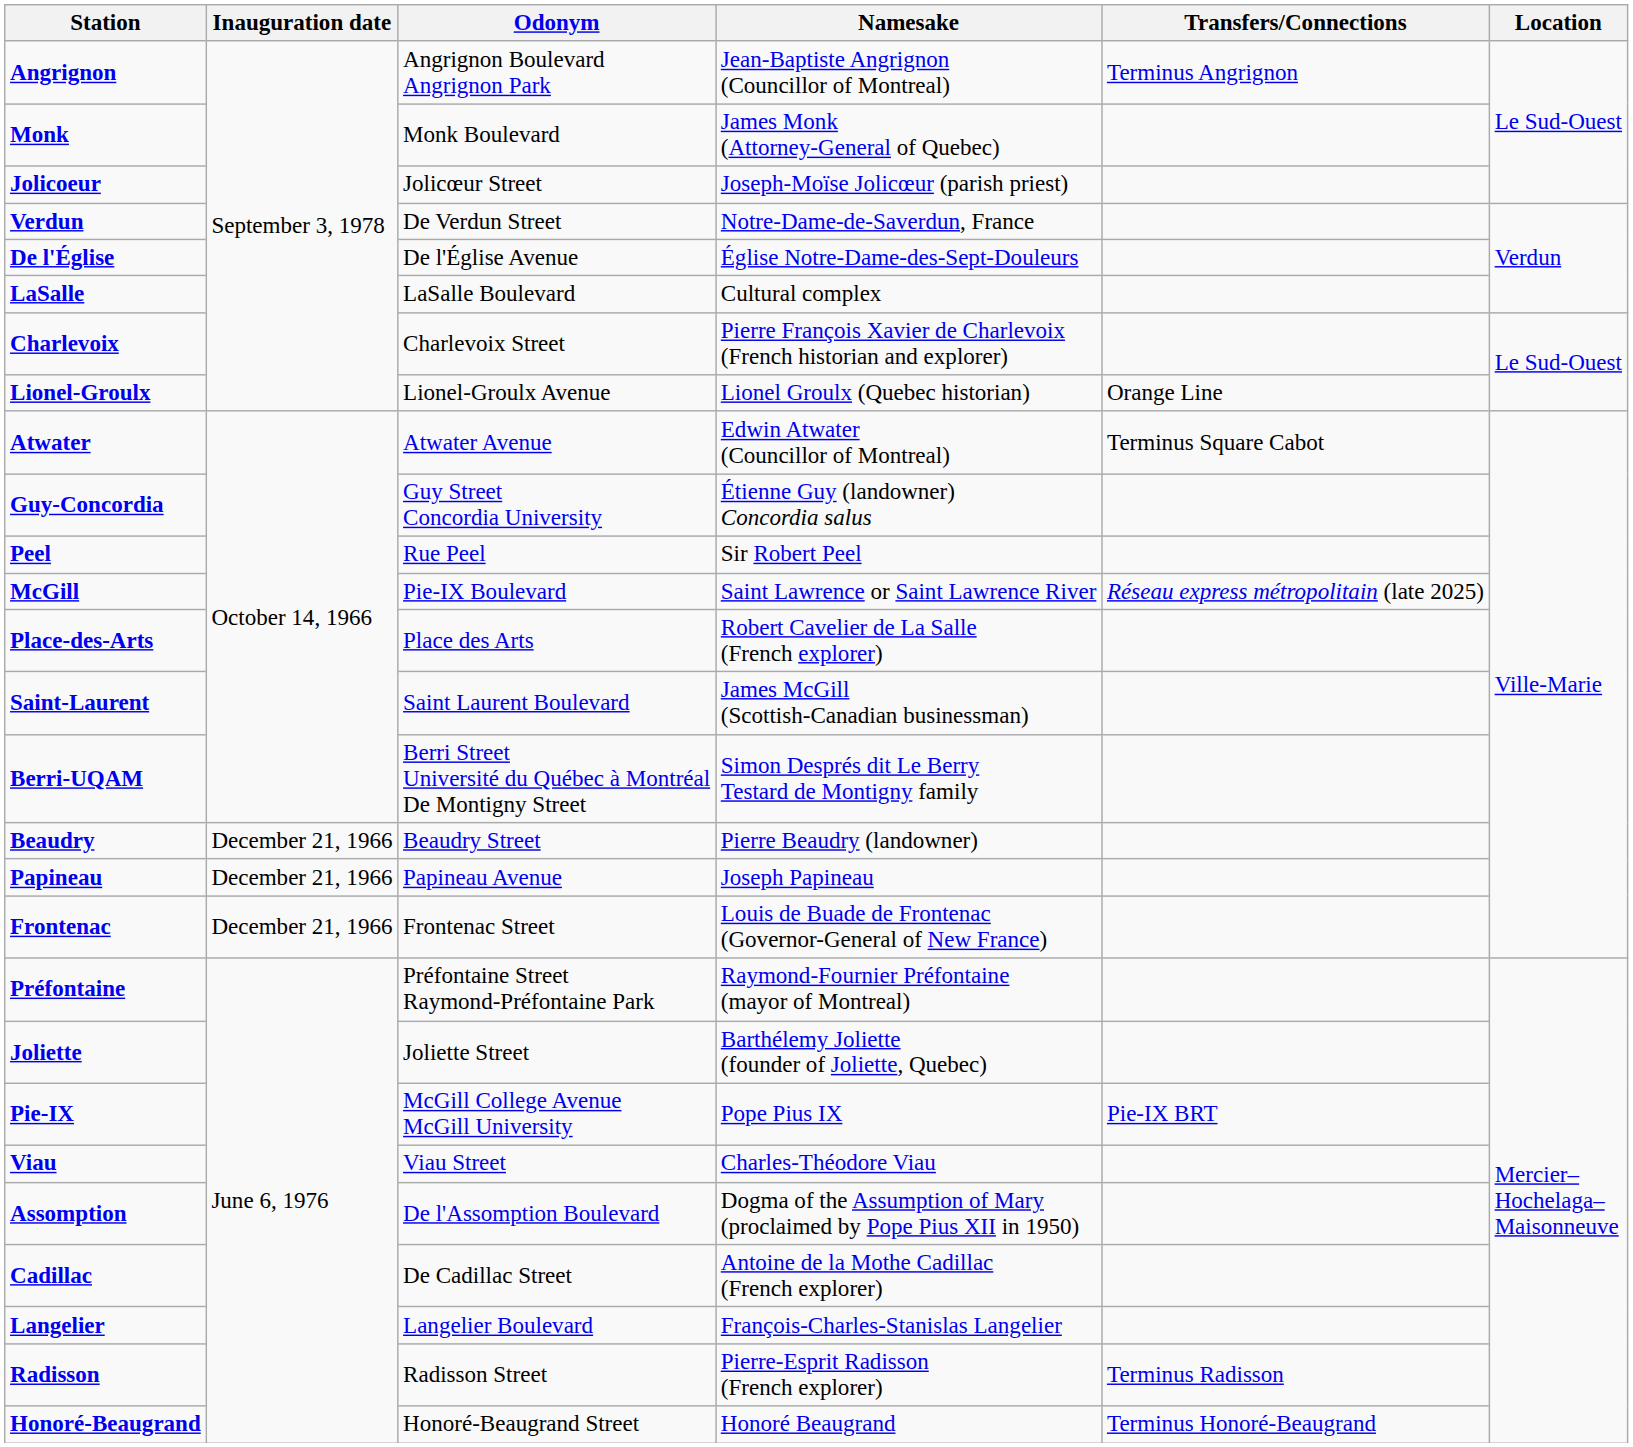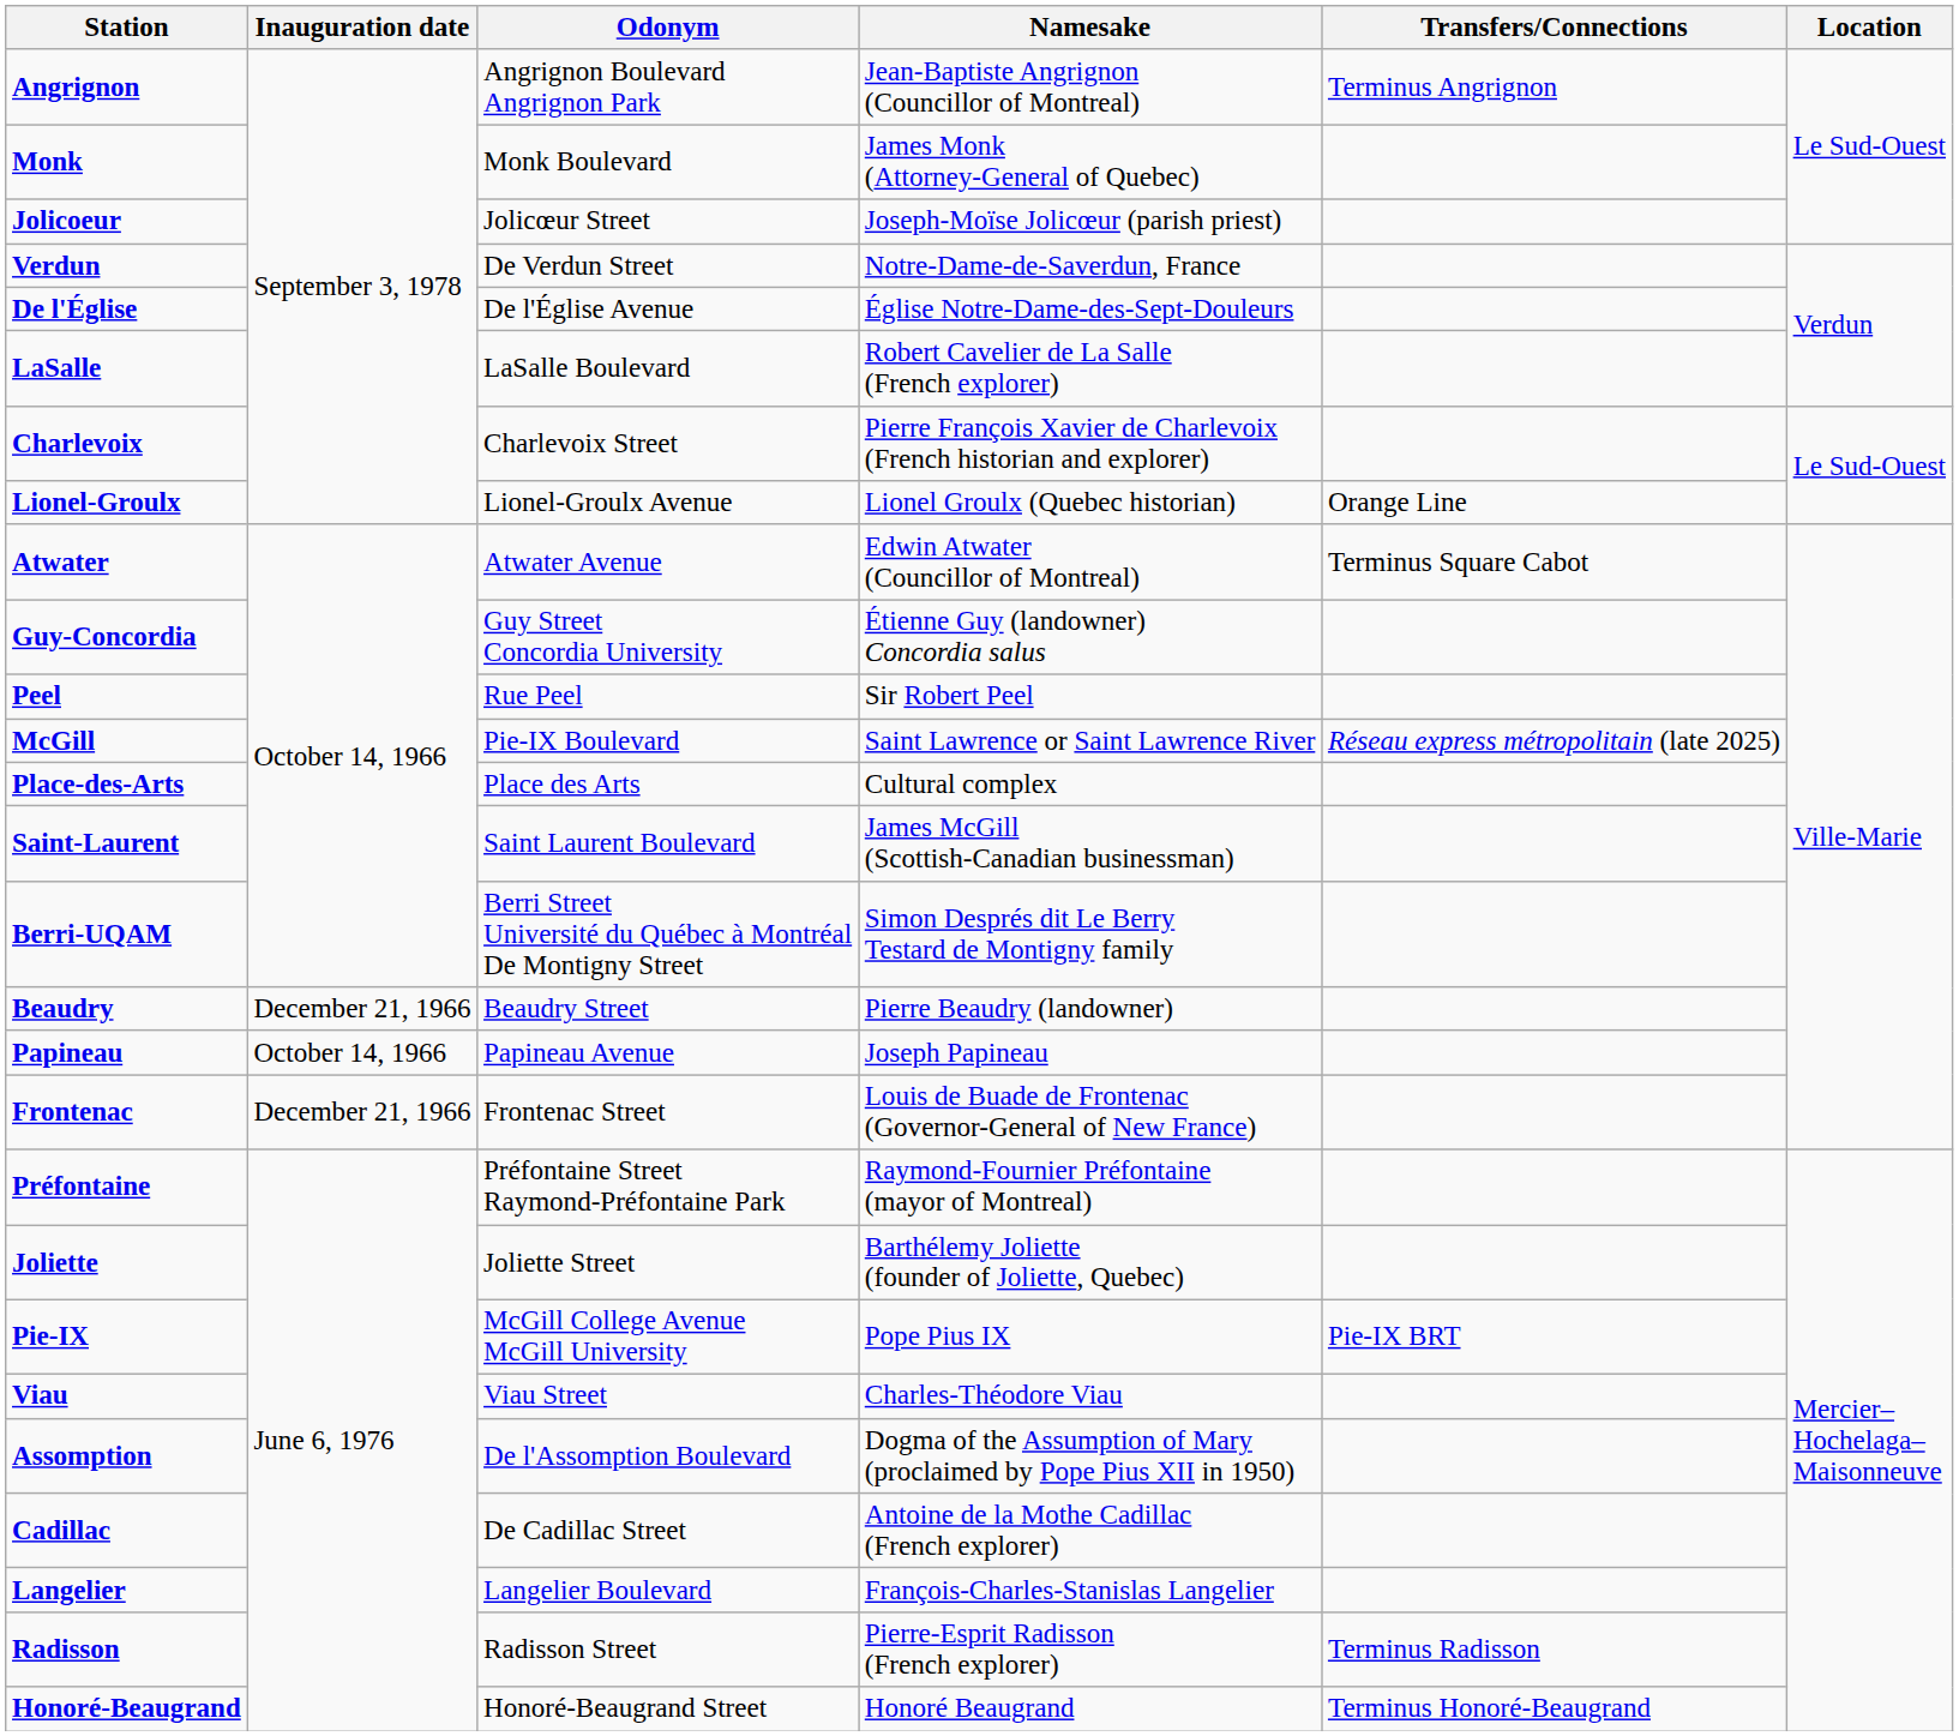 <table class="wikitable centre">
 <tr>
 <th scope=col><strong>Station</strong></th>
 <th scope=col><strong>Inauguration date</strong></th>
 <th scope=col><strong><a href='#'>Odonym</a></strong></th>
 <th scope=col><strong>Namesake</strong></th>
 <th scope=col>Transfers/Connections</th>
 <th scope=col>Location</th>
 </tr>
 <tr>
 <td><strong><a href='#'>Angrignon</a></strong> </td>
 <td rowspan=8>September 3, 1978</td>
 <td>Angrignon Boulevard <br> <a href='#'>Angrignon Park</a></td>
 <td><a href='#'>Jean-Baptiste Angrignon</a> <br> (Councillor of Montreal)</td>
 <td> <a href='#'>Terminus Angrignon</a></td>
 <td rowspan="3"><a href='#'>Le Sud-Ouest</a></td>
 </tr>
 <tr>
 <td><strong><a href='#'>Monk</a></strong></td>
 <td>Monk Boulevard</td>
 <td><a href='#'>James Monk</a> <br> (<a href='#'>Attorney-General</a> of Quebec)</td>
 <td></td>
 </tr>
 <tr>
 <td><strong><a href='#'>Jolicoeur</a></strong> </td>
 <td>Jolicœur Street</td>
 <td><a href='#'>Joseph-Moïse Jolicœur</a> (parish priest)</td>
 <td></td>
 </tr>
 <tr>
 <td><strong><a href='#'>Verdun</a></strong></td>
 <td>De Verdun Street</td>
 <td><a href='#'>Notre-Dame-de-Saverdun</a>, France <br> </td>
 <td></td>
 <td rowspan="3"><a href='#'>Verdun</a></td>
 </tr>
 <tr>
 <td><strong><a href='#'>De l'Église</a></strong></td>
 <td>De l'Église Avenue</td>
 <td><a href='#'>Église Notre-Dame-des-Sept-Douleurs</a></td>
 <td></td>
 </tr>
 <tr>
 <td><strong><a href='#'>LaSalle</a></strong></td>
 <td>LaSalle Boulevard</td>
-<td>Cultural complex</td>
+<td><a href='#'>Robert Cavelier de La Salle</a> <br> (French <a href='#'>explorer</a>)</td>
 <td></td>
 </tr>
 <tr>
 <td><strong><a href='#'>Charlevoix</a></strong></td>
 <td>Charlevoix Street</td>
 <td><a href='#'>Pierre François Xavier de Charlevoix</a> <br> (French historian and explorer)</td>
 <td></td>
 <td rowspan="2"><a href='#'>Le Sud-Ouest</a></td>
 </tr>
 <tr>
 <td><strong><a href='#'>Lionel-Groulx</a></strong> </td>
 <td>Lionel-Groulx Avenue</td>
 <td><a href='#'>Lionel Groulx</a> (Quebec historian)</td>
 <td> Orange Line</td>
 </tr>
 <tr>
 <td><strong><a href='#'>Atwater</a></strong></td>
 <td rowspan=7>October 14, 1966</td>
 <td><a href='#'>Atwater Avenue</a></td>
 <td><a href='#'>Edwin Atwater</a> <br> (Councillor of Montreal)</td>
 <td>  Terminus Square Cabot</td>
 <td rowspan="10"><a href='#'>Ville-Marie</a></td>
 </tr>
 <tr>
 <td><strong><a href='#'>Guy-Concordia</a></strong></td>
 <td><a href='#'>Guy Street</a> <br><a href='#'>Concordia University</a></td>
 <td><a href='#'>Étienne Guy</a> (landowner)<br><em>Concordia salus</em> <br> </td>
 <td></td>
 </tr>
 <tr>
 <td><strong><a href='#'>Peel</a></strong></td>
 <td><a href='#'>Rue Peel</a></td>
 <td>Sir <a href='#'>Robert Peel</a> <br> </td>
 <td></td>
 </tr>
 <tr>
 <td><strong><a href='#'>McGill</a></strong> </td>
 <td><a href='#'>Pie-IX Boulevard</a></td>
 <td><a href='#'>Saint Lawrence</a> or <a href='#'>Saint Lawrence River</a></td>
 <td> <em><a href='#'>Réseau express métropolitain</a></em> (late 2025)</td>
 </tr>
 <tr>
 <td><strong><a href='#'>Place-des-Arts</a></strong> </td>
 <td><a href='#'>Place des Arts</a></td>
-<td><a href='#'>Robert Cavelier de La Salle</a> <br> (French <a href='#'>explorer</a>)</td>
+<td>Cultural complex</td>
 <td></td>
 </tr>
 <tr>
 <td><strong><a href='#'>Saint-Laurent</a></strong></td>
 <td><a href='#'>Saint Laurent Boulevard</a></td>
 <td><a href='#'>James McGill</a> <br> (Scottish-Canadian businessman)</td>
 <td></td>
 </tr>
 <tr>
 <td><strong><a href='#'>Berri-UQAM</a></strong> </td>
 <td><a href='#'>Berri Street</a><br><a href='#'>Université du Québec à Montréal</a> <br>De Montigny Street</td>
 <td><a href='#'>Simon Després dit Le Berry</a> <br> <a href='#'>Testard de Montigny</a> family <br> </td>
 <td></td>
 </tr>
 <tr>
 <td><strong><a href='#'>Beaudry</a></strong></td>
 <td>December 21, 1966</td>
 <td><a href='#'>Beaudry Street</a></td>
 <td><a href='#'>Pierre Beaudry</a> (landowner)</td>
 </tr>
 <tr>
 <td><strong><a href='#'>Papineau</a></strong></td>
-<td>December 21, 1966</td>
+<td>October 14, 1966</td>
 <td><a href='#'>Papineau Avenue</a></td>
 <td><a href='#'>Joseph Papineau</a> <br> </td>
 <td></td>
 </tr>
 <tr>
 <td><strong><a href='#'>Frontenac</a></strong></td>
 <td>December 21, 1966</td>
 <td>Frontenac Street</td>
 <td><a href='#'>Louis de Buade de Frontenac</a> <br> (Governor-General of <a href='#'>New France</a>)</td>
 <td></td>
 </tr>
 <tr>
 <td><strong><a href='#'>Préfontaine</a></strong> </td>
 <td rowspan=9>June 6, 1976</td>
 <td>Préfontaine Street <br>Raymond-Préfontaine Park</td>
 <td><a href='#'>Raymond-Fournier Préfontaine</a> <br> (mayor of Montreal)</td>
 <td></td>
 <td rowspan="9"><a href='#'>Mercier–<br>Hochelaga–<br>Maisonneuve</a></td>
 </tr>
 <tr>
 <td><strong><a href='#'>Joliette</a></strong></td>
 <td>Joliette Street</td>
 <td><a href='#'>Barthélemy Joliette</a> <br> (founder of <a href='#'>Joliette</a>, Quebec)</td>
 <td></td>
 </tr>
 <tr>
 <td><strong><a href='#'>Pie-IX</a></strong> </td>
 <td><a href='#'>McGill College Avenue</a> <br> <a href='#'>McGill University</a></td>
 <td><a href='#'>Pope Pius IX</a></td>
 <td> <a href='#'>Pie-IX BRT</a></td>
 </tr>
 <tr>
 <td><strong><a href='#'>Viau</a></strong> </td>
 <td><a href='#'>Viau Street</a></td>
 <td><a href='#'>Charles-Théodore Viau</a> <br> </td>
 <td></td>
 </tr>
 <tr>
 <td><strong><a href='#'>Assomption</a></strong></td>
 <td><a href='#'>De l'Assomption Boulevard</a></td>
 <td>Dogma of the <a href='#'>Assumption of Mary</a>  <br> (proclaimed by <a href='#'>Pope Pius XII</a> in 1950)</td>
 <td></td>
 </tr>
 <tr>
 <td><strong><a href='#'>Cadillac</a></strong></td>
 <td>De Cadillac Street</td>
 <td><a href='#'>Antoine de la Mothe Cadillac</a> <br> (French explorer)</td>
 <td></td>
 </tr>
 <tr>
 <td><strong><a href='#'>Langelier</a></strong></td>
 <td><a href='#'>Langelier Boulevard</a></td>
 <td><a href='#'>François-Charles-Stanislas Langelier</a> <br> </td>
 <td></td>
 </tr>
 <tr>
 <td><strong><a href='#'>Radisson</a></strong></td>
 <td>Radisson Street</td>
 <td><a href='#'>Pierre-Esprit Radisson</a> <br> (French explorer)</td>
 <td> <a href='#'>Terminus Radisson</a></td>
 </tr>
 <tr>
 <td><strong><a href='#'>Honoré-Beaugrand</a></strong> </td>
 <td>Honoré-Beaugrand Street</td>
 <td><a href='#'>Honoré Beaugrand</a> <br> </td>
 <td>  <a href='#'>Terminus Honoré-Beaugrand</a></td>
 </tr>
 </table>
